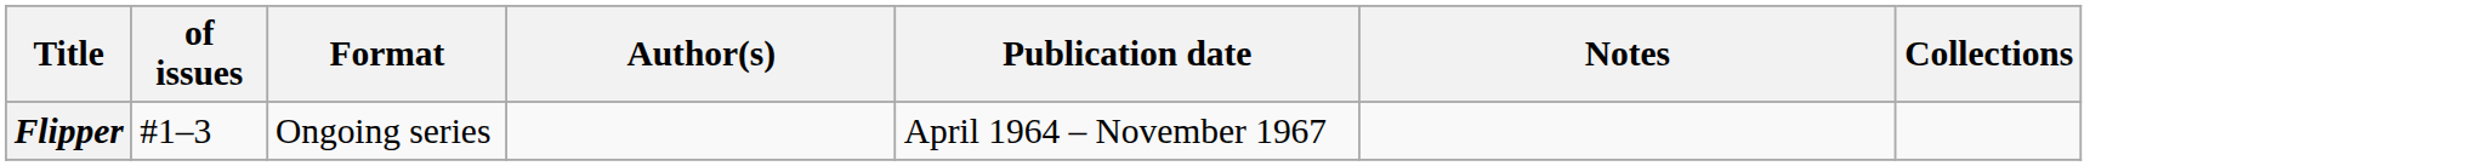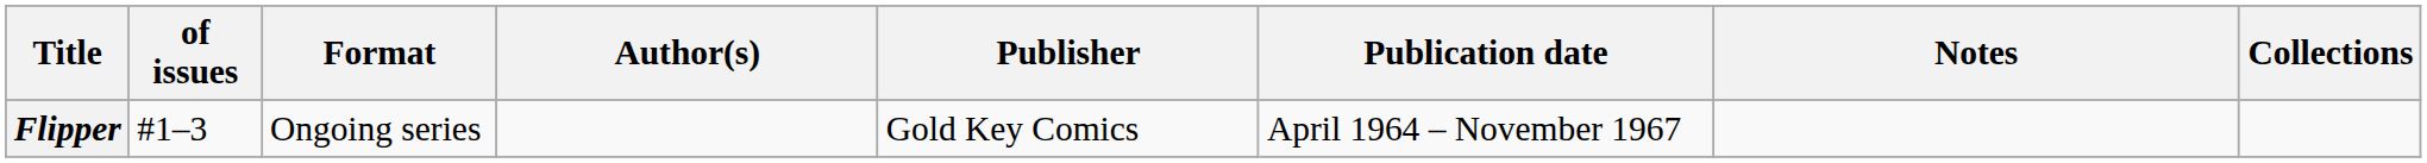 <table class="wikitable">
 <tr>
 <th>Title</th>
 <th style="width:40pt"> of issues</th>
 <th style="width:75pt">Format</th>
 <th style="width:125pt">Author(s)</th>
+<th style="width:125pt">Publisher</th>
 <th style="width:150pt">Publication date</th>
 <th style="width:175pt">Notes</th>
 <th>Collections</th>
 </tr>
 <tr>
 <th><em>Flipper</em></th>
 <td>#1–3</td>
 <td>Ongoing series</td>
 <td></td>
+<td>Gold Key Comics</td>
 <td>April 1964 – November 1967</td>
 <td></td>
 <td></td>
 </tr>
 </table>
